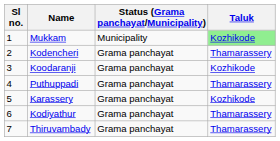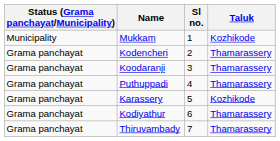 <table class="wikitable sortable" style="font-size: 95%;">
 <tr>
+<th width="130px">Status (<a href='#'>Grama panchayat</a>/<a href='#'>Municipality</a>)</th>
+<th width="100px">Name</th>
 <th width="30px">Sl no.</th>
-<th width="100px">Name</th>
-<th width="130px">Status (<a href='#'>Grama panchayat</a>/<a href='#'>Municipality</a>)</th>
 <th width="100px"><a href='#'>Taluk</a></th>
 </tr>
 <tr>
+<td>Municipality</td>
+<td><a href='#'>Mukkam</a></td>
 <td>1</td>
-<td><a href='#'>Mukkam</a></td>
-<td>Municipality</td>
-<td style="background: lightgreen;"><a href='#'>Kozhikode</a></td>
+<td><a href='#'>Kozhikode</a></td>
 </tr>
 <tr>
+<td>Grama panchayat</td>
+<td><a href='#'>Kodencheri</a></td>
 <td>2</td>
-<td><a href='#'>Kodencheri</a></td>
-<td>Grama panchayat</td>
 <td><a href='#'>Thamarassery</a></td>
 </tr>
 <tr>
+<td>Grama panchayat</td>
+<td><a href='#'>Koodaranji</a></td>
 <td>3</td>
-<td><a href='#'>Koodaranji</a></td>
+<td><a href='#'>Thamarassery</a></td>
+</tr>
+<tr>
 <td>Grama panchayat</td>
+<td><a href='#'>Puthuppadi</a></td>
+<td>4</td>
+<td><a href='#'>Thamarassery</a></td>
+</tr>
+<tr>
+<td>Grama panchayat</td>
+<td><a href='#'>Karassery</a></td>
+<td>5</td>
 <td><a href='#'>Kozhikode</a></td>
 </tr>
 <tr>
-<td>4</td>
-<td><a href='#'>Puthuppadi</a></td>
 <td>Grama panchayat</td>
+<td><a href='#'>Kodiyathur</a></td>
+<td>6</td>
 <td><a href='#'>Thamarassery</a></td>
 </tr>
 <tr>
-<td>5</td>
-<td><a href='#'>Karassery</a></td>
 <td>Grama panchayat</td>
-<td><a href='#'>Kozhikode</a></td>
-</tr>
-<tr>
-<td>6</td>
-<td><a href='#'>Kodiyathur</a></td>
-<td>Grama panchayat</td>
-<td><a href='#'>Thamarassery</a></td>
-</tr>
-<tr>
+<td><a href='#'>Thiruvambady</a></td>
 <td>7</td>
-<td><a href='#'>Thiruvambady</a></td>
-<td>Grama panchayat</td>
 <td><a href='#'>Thamarassery</a></td>
 </tr>
 </table>
